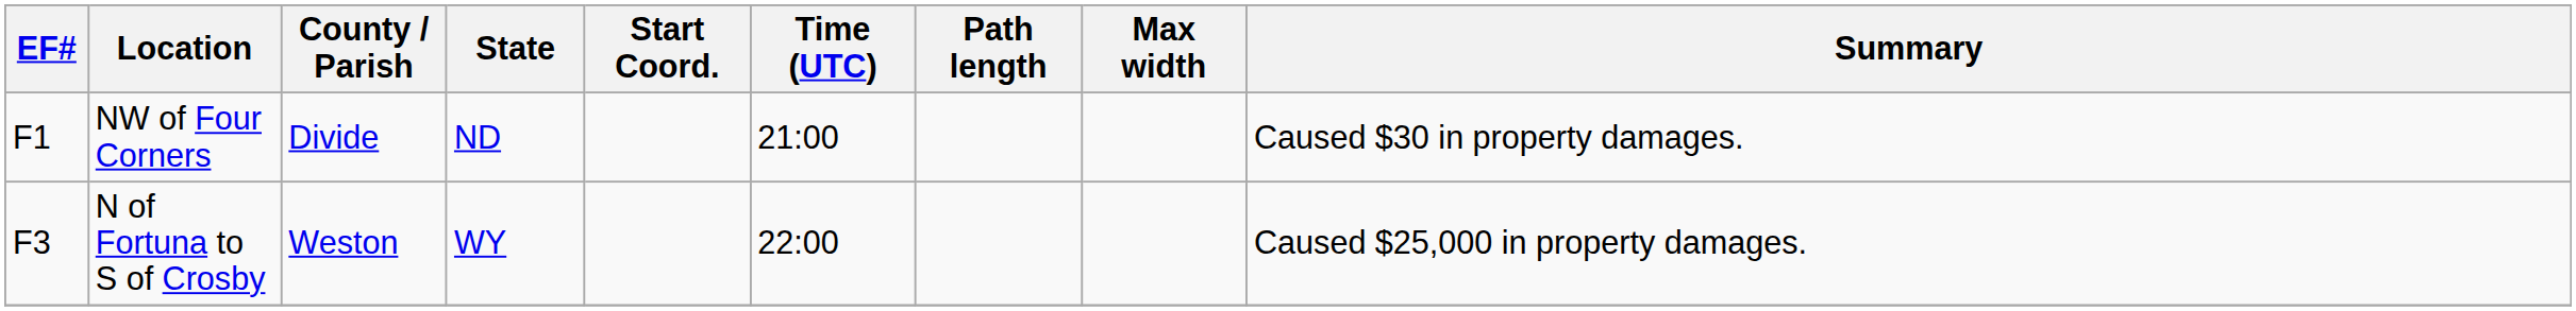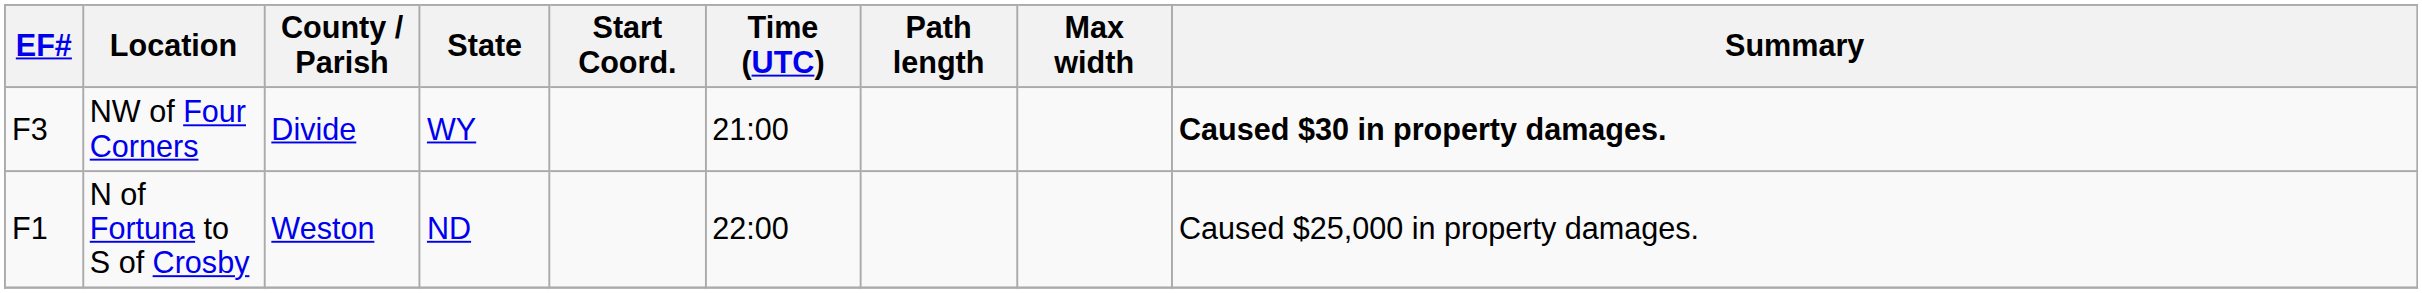 <table class="wikitable sortable" style="width:100%;">
 <tr>
 <th scope="col"  style="width:3%; text-align:center;"><a href='#'>EF#</a></th>
 <th scope="col"  style="width:7%; text-align:center;" class="unsortable">Location</th>
 <th scope="col"  style="width:6%; text-align:center;" class="unsortable">County / Parish</th>
 <th scope="col"  style="width:5%; text-align:center;">State</th>
 <th scope="col"  style="width:6%; text-align:center;">Start Coord.</th>
 <th scope="col"  style="width:6%; text-align:center;">Time (<a href='#'>UTC</a>)</th>
 <th scope="col"  style="width:6%; text-align:center;">Path length</th>
 <th scope="col"  style="width:6%; text-align:center;">Max width</th>
 <th scope="col" class="unsortable" style="width:48%; text-align:center;">Summary</th>
 </tr>
 <tr>
-<td bgcolor=>F1</td>
+<td bgcolor=>F3</td>
 <td>NW of <a href='#'>Four Corners</a></td>
 <td><a href='#'>Divide</a></td>
-<td><a href='#'>ND</a></td>
+<td><a href='#'>WY</a></td>
 <td></td>
 <td>21:00</td>
 <td></td>
 <td></td>
-<td>Caused $30 in property damages.</td>
+<td><strong>Caused $30 in property damages.</strong></td>
 </tr>
 <tr>
-<td bgcolor=>F3</td>
+<td bgcolor=>F1</td>
 <td>N of <a href='#'>Fortuna</a> to S of <a href='#'>Crosby</a></td>
 <td><a href='#'>Weston</a></td>
-<td><a href='#'>WY</a></td>
+<td><a href='#'>ND</a></td>
 <td></td>
 <td>22:00</td>
 <td></td>
 <td></td>
 <td>Caused $25,000 in property damages.</td>
 </tr>
 <tr>
 </tr>
 </table>
